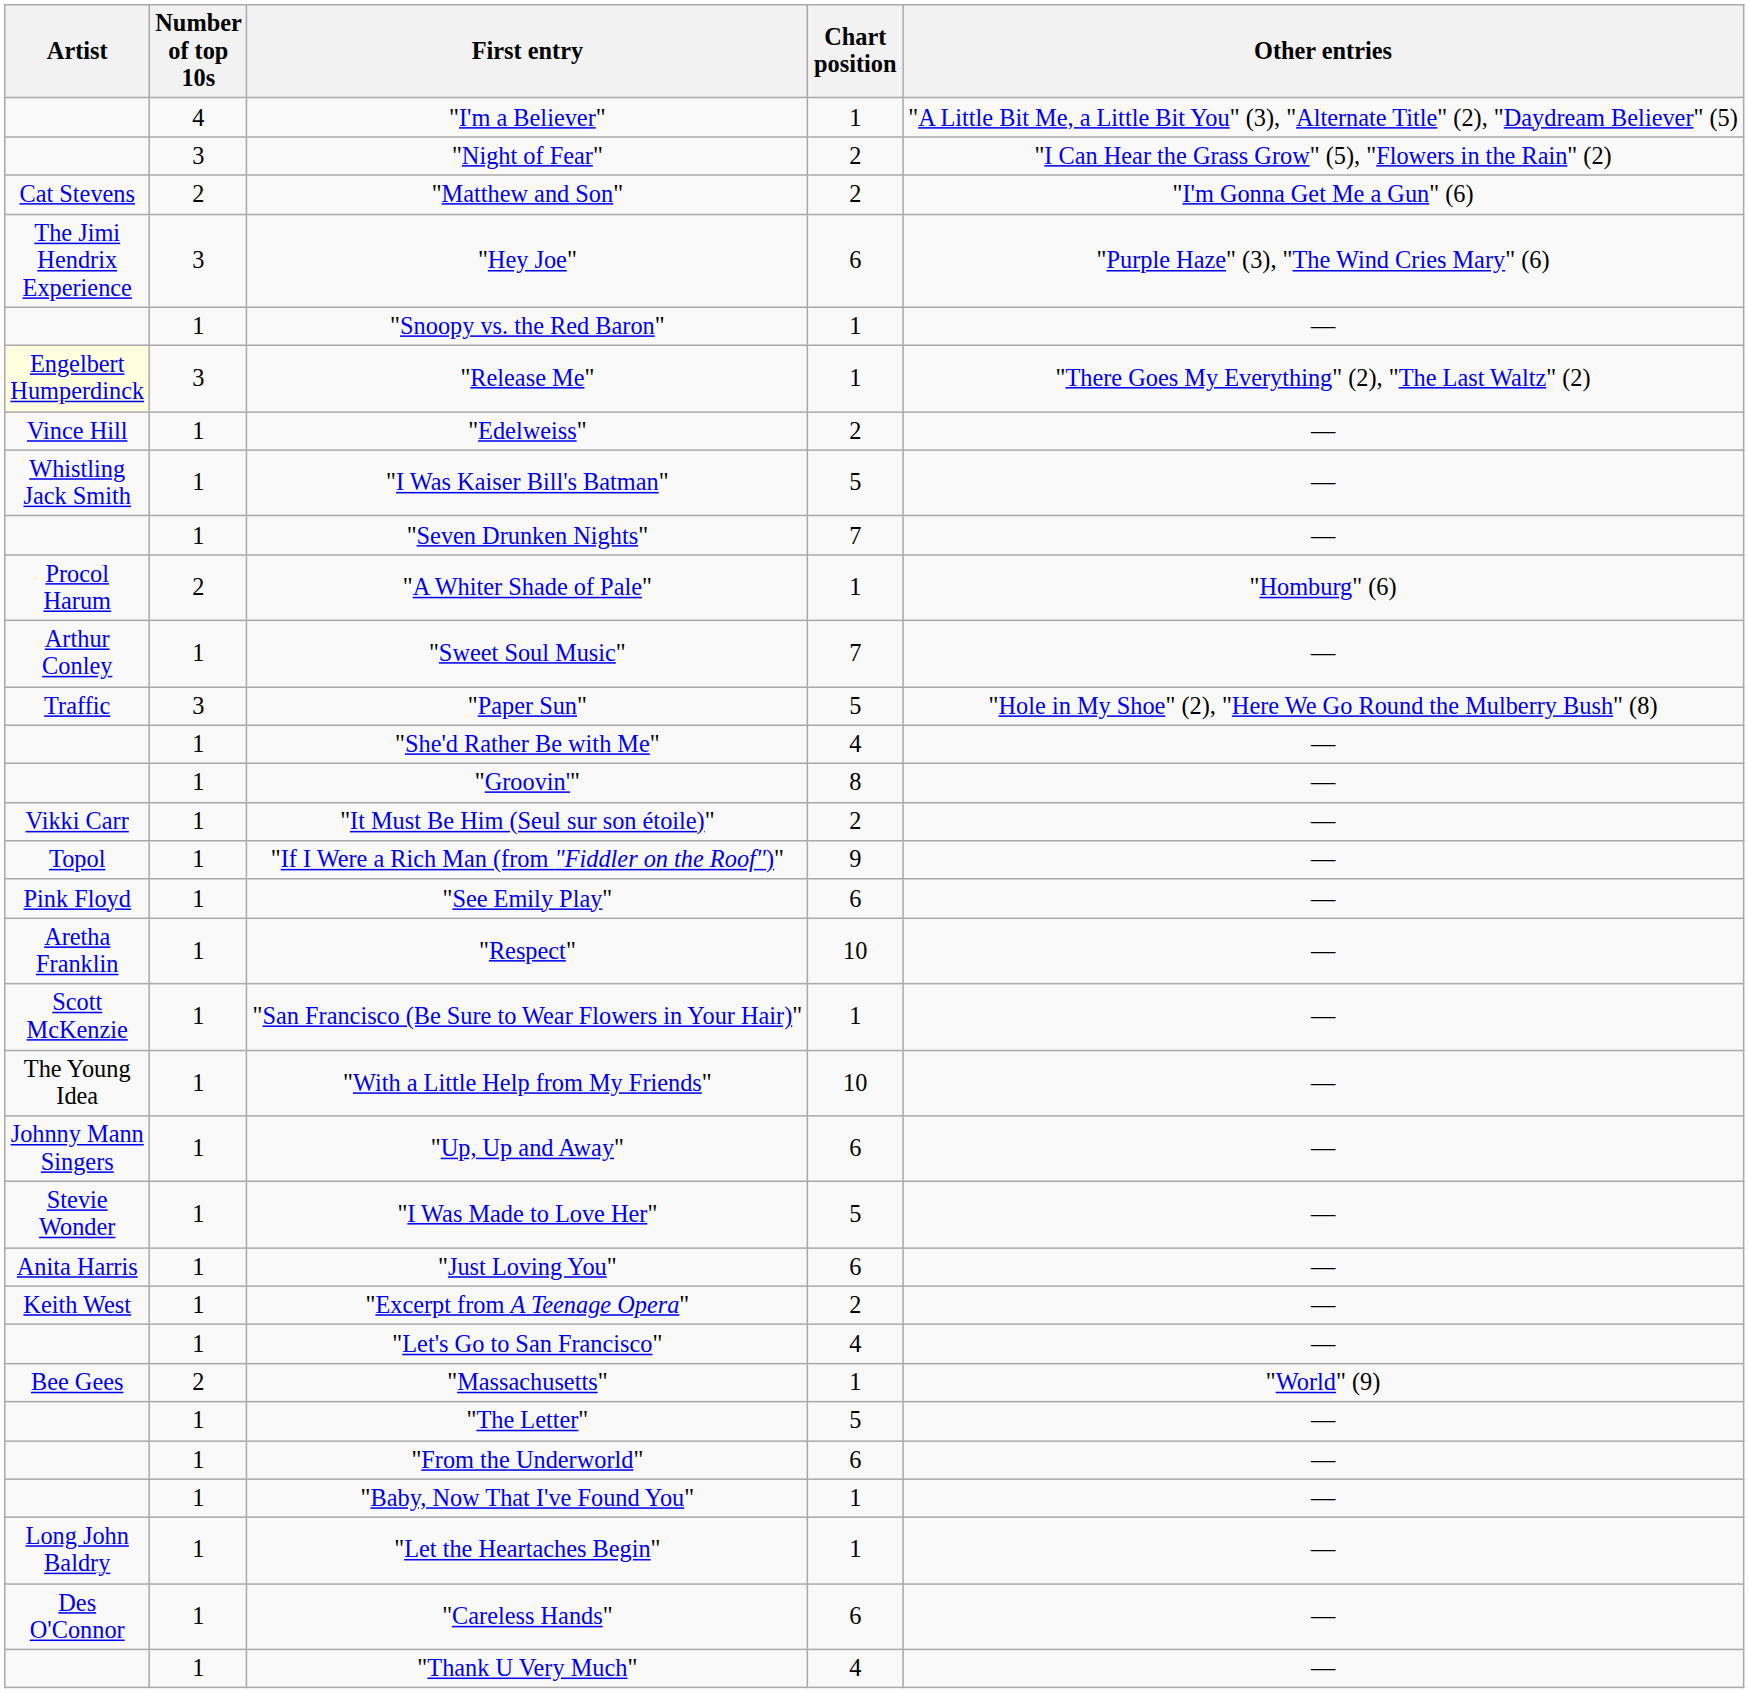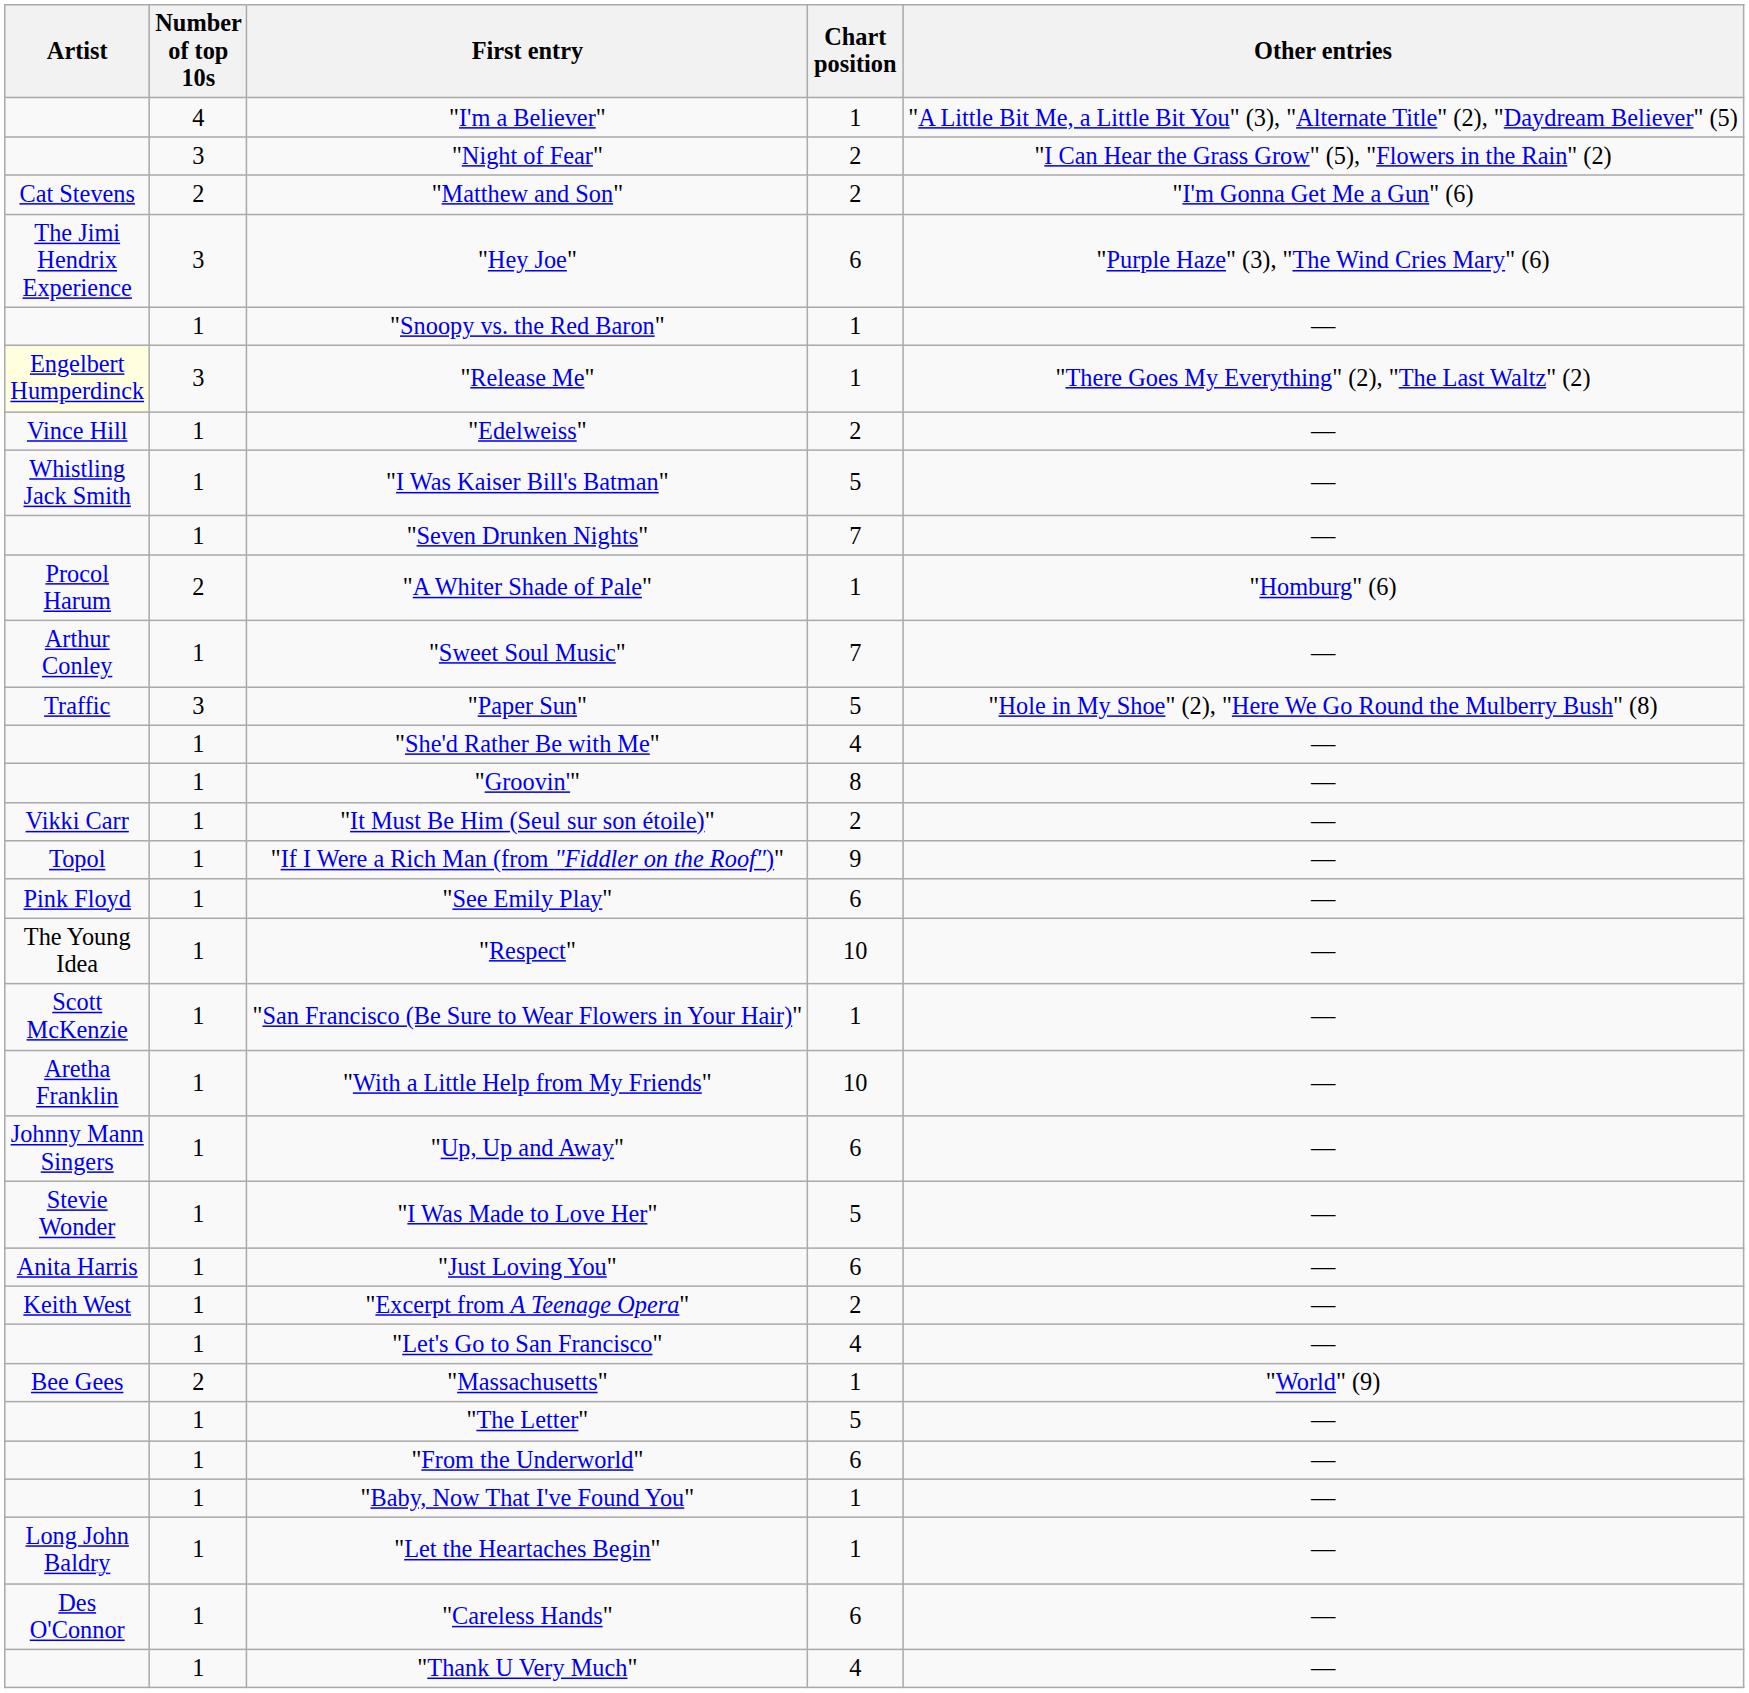 <table class="wikitable sortable mw-collapsible mw-collapsed" style="text-align: center;">
 <tr>
 <th scope="col" style="width:55px;">Artist</th>
 <th scope="col" style="width:55px;" data-sort-type="number">Number of top 10s</th>
 <th scope="col" style="text-align:center;">First entry</th>
 <th scope="col" style="width:55px;" data-sort-type="number">Chart position</th>
 <th scope="col" style="text-align:center;">Other entries</th>
 </tr>
 <tr>
 <td></td>
 <td>4</td>
 <td>"<a href='#'>I'm a Believer</a>"</td>
 <td>1</td>
 <td>"<a href='#'>A Little Bit Me, a Little Bit You</a>" (3), "<a href='#'>Alternate Title</a>" (2), "<a href='#'>Daydream Believer</a>" (5) </td>
 </tr>
 <tr>
 <td></td>
 <td>3</td>
 <td>"<a href='#'>Night of Fear</a>"</td>
 <td>2</td>
 <td>"<a href='#'>I Can Hear the Grass Grow</a>" (5), "<a href='#'>Flowers in the Rain</a>" (2)</td>
 </tr>
 <tr>
 <td><a href='#'>Cat Stevens</a></td>
 <td>2</td>
 <td>"<a href='#'>Matthew and Son</a>"</td>
 <td>2</td>
 <td>"<a href='#'>I'm Gonna Get Me a Gun</a>" (6)</td>
 </tr>
 <tr>
 <td><a href='#'>The Jimi Hendrix Experience</a></td>
 <td>3</td>
 <td>"<a href='#'>Hey Joe</a>"</td>
 <td>6</td>
 <td>"<a href='#'>Purple Haze</a>" (3), "<a href='#'>The Wind Cries Mary</a>" (6)</td>
 </tr>
 <tr>
 <td></td>
 <td>1</td>
 <td>"<a href='#'>Snoopy vs. the Red Baron</a>"</td>
 <td>1</td>
 <td>—</td>
 </tr>
 <tr>
 <td style="background: lightyellow;"><a href='#'>Engelbert Humperdinck</a></td>
 <td>3</td>
 <td>"<a href='#'>Release Me</a>"</td>
 <td>1</td>
 <td>"<a href='#'>There Goes My Everything</a>" (2), "<a href='#'>The Last Waltz</a>" (2)</td>
 </tr>
 <tr>
 <td><a href='#'>Vince Hill</a></td>
 <td>1</td>
 <td>"<a href='#'>Edelweiss</a>"</td>
 <td>2</td>
 <td>—</td>
 </tr>
 <tr>
 <td><a href='#'>Whistling Jack Smith</a></td>
 <td>1</td>
 <td>"<a href='#'>I Was Kaiser Bill's Batman</a>"</td>
 <td>5</td>
 <td>—</td>
 </tr>
 <tr>
 <td></td>
 <td>1</td>
 <td>"<a href='#'>Seven Drunken Nights</a>"</td>
 <td>7</td>
 <td>—</td>
 </tr>
 <tr>
 <td><a href='#'>Procol Harum</a></td>
 <td>2</td>
 <td>"<a href='#'>A Whiter Shade of Pale</a>"</td>
 <td>1</td>
 <td>"<a href='#'>Homburg</a>" (6)</td>
 </tr>
 <tr>
 <td><a href='#'>Arthur Conley</a></td>
 <td>1</td>
 <td>"<a href='#'>Sweet Soul Music</a>"</td>
 <td>7</td>
 <td>—</td>
 </tr>
 <tr>
 <td><a href='#'>Traffic</a></td>
 <td>3</td>
 <td>"<a href='#'>Paper Sun</a>"</td>
 <td>5</td>
 <td>"<a href='#'>Hole in My Shoe</a>" (2), "<a href='#'>Here We Go Round the Mulberry Bush</a>" (8)</td>
 </tr>
 <tr>
 <td></td>
 <td>1</td>
 <td>"<a href='#'>She'd Rather Be with Me</a>"</td>
 <td>4</td>
 <td>—</td>
 </tr>
 <tr>
 <td></td>
 <td>1</td>
 <td>"<a href='#'>Groovin'</a>"</td>
 <td>8</td>
 <td>—</td>
 </tr>
 <tr>
 <td><a href='#'>Vikki Carr</a></td>
 <td>1</td>
 <td>"<a href='#'>It Must Be Him (Seul sur son étoile)</a>"</td>
 <td>2</td>
 <td>—</td>
 </tr>
 <tr>
 <td><a href='#'>Topol</a></td>
 <td>1</td>
 <td>"<a href='#'>If I Were a Rich Man (from <em>"Fiddler on the Roof"</em>)</a>"</td>
 <td>9</td>
 <td>—</td>
 </tr>
 <tr>
 <td><a href='#'>Pink Floyd</a></td>
 <td>1</td>
 <td>"<a href='#'>See Emily Play</a>"</td>
 <td>6</td>
 <td>—</td>
 </tr>
 <tr>
-<td><a href='#'>Aretha Franklin</a></td>
+<td>The Young Idea</td>
 <td>1</td>
 <td>"<a href='#'>Respect</a>"</td>
 <td>10</td>
 <td>—</td>
 </tr>
 <tr>
 <td><a href='#'>Scott McKenzie</a></td>
 <td>1</td>
 <td>"<a href='#'>San Francisco (Be Sure to Wear Flowers in Your Hair)</a>"</td>
 <td>1</td>
 <td>—</td>
 </tr>
 <tr>
-<td>The Young Idea</td>
+<td><a href='#'>Aretha Franklin</a></td>
 <td>1</td>
 <td>"<a href='#'>With a Little Help from My Friends</a>"</td>
 <td>10</td>
 <td>—</td>
 </tr>
 <tr>
 <td><a href='#'>Johnny Mann Singers</a></td>
 <td>1</td>
 <td>"<a href='#'>Up, Up and Away</a>"</td>
 <td>6</td>
 <td>—</td>
 </tr>
 <tr>
 <td><a href='#'>Stevie Wonder</a></td>
 <td>1</td>
 <td>"<a href='#'>I Was Made to Love Her</a>"</td>
 <td>5</td>
 <td>—</td>
 </tr>
 <tr>
 <td><a href='#'>Anita Harris</a></td>
 <td>1</td>
 <td>"<a href='#'>Just Loving You</a>"</td>
 <td>6</td>
 <td>—</td>
 </tr>
 <tr>
 <td><a href='#'>Keith West</a></td>
 <td>1</td>
 <td>"<a href='#'>Excerpt from <em>A Teenage Opera</em></a>"</td>
 <td>2</td>
 <td>—</td>
 </tr>
 <tr>
 <td></td>
 <td>1</td>
 <td>"<a href='#'>Let's Go to San Francisco</a>"</td>
 <td>4</td>
 <td>—</td>
 </tr>
 <tr>
 <td><a href='#'>Bee Gees</a></td>
 <td>2</td>
 <td>"<a href='#'>Massachusetts</a>"</td>
 <td>1</td>
 <td>"<a href='#'>World</a>" (9)</td>
 </tr>
 <tr>
 <td></td>
 <td>1</td>
 <td>"<a href='#'>The Letter</a>"</td>
 <td>5</td>
 <td>—</td>
 </tr>
 <tr>
 <td></td>
 <td>1</td>
 <td>"<a href='#'>From the Underworld</a>"</td>
 <td>6</td>
 <td>—</td>
 </tr>
 <tr>
 <td></td>
 <td>1</td>
 <td>"<a href='#'>Baby, Now That I've Found You</a>"</td>
 <td>1</td>
 <td>—</td>
 </tr>
 <tr>
 <td><a href='#'>Long John Baldry</a></td>
 <td>1</td>
 <td>"<a href='#'>Let the Heartaches Begin</a>"</td>
 <td>1</td>
 <td>—</td>
 </tr>
 <tr>
 <td><a href='#'>Des O'Connor</a></td>
 <td>1</td>
 <td>"<a href='#'>Careless Hands</a>"</td>
 <td>6</td>
 <td>—</td>
 </tr>
 <tr>
 <td></td>
 <td>1</td>
 <td>"<a href='#'>Thank U Very Much</a>" </td>
 <td>4</td>
 <td>—</td>
 </tr>
 </table>
